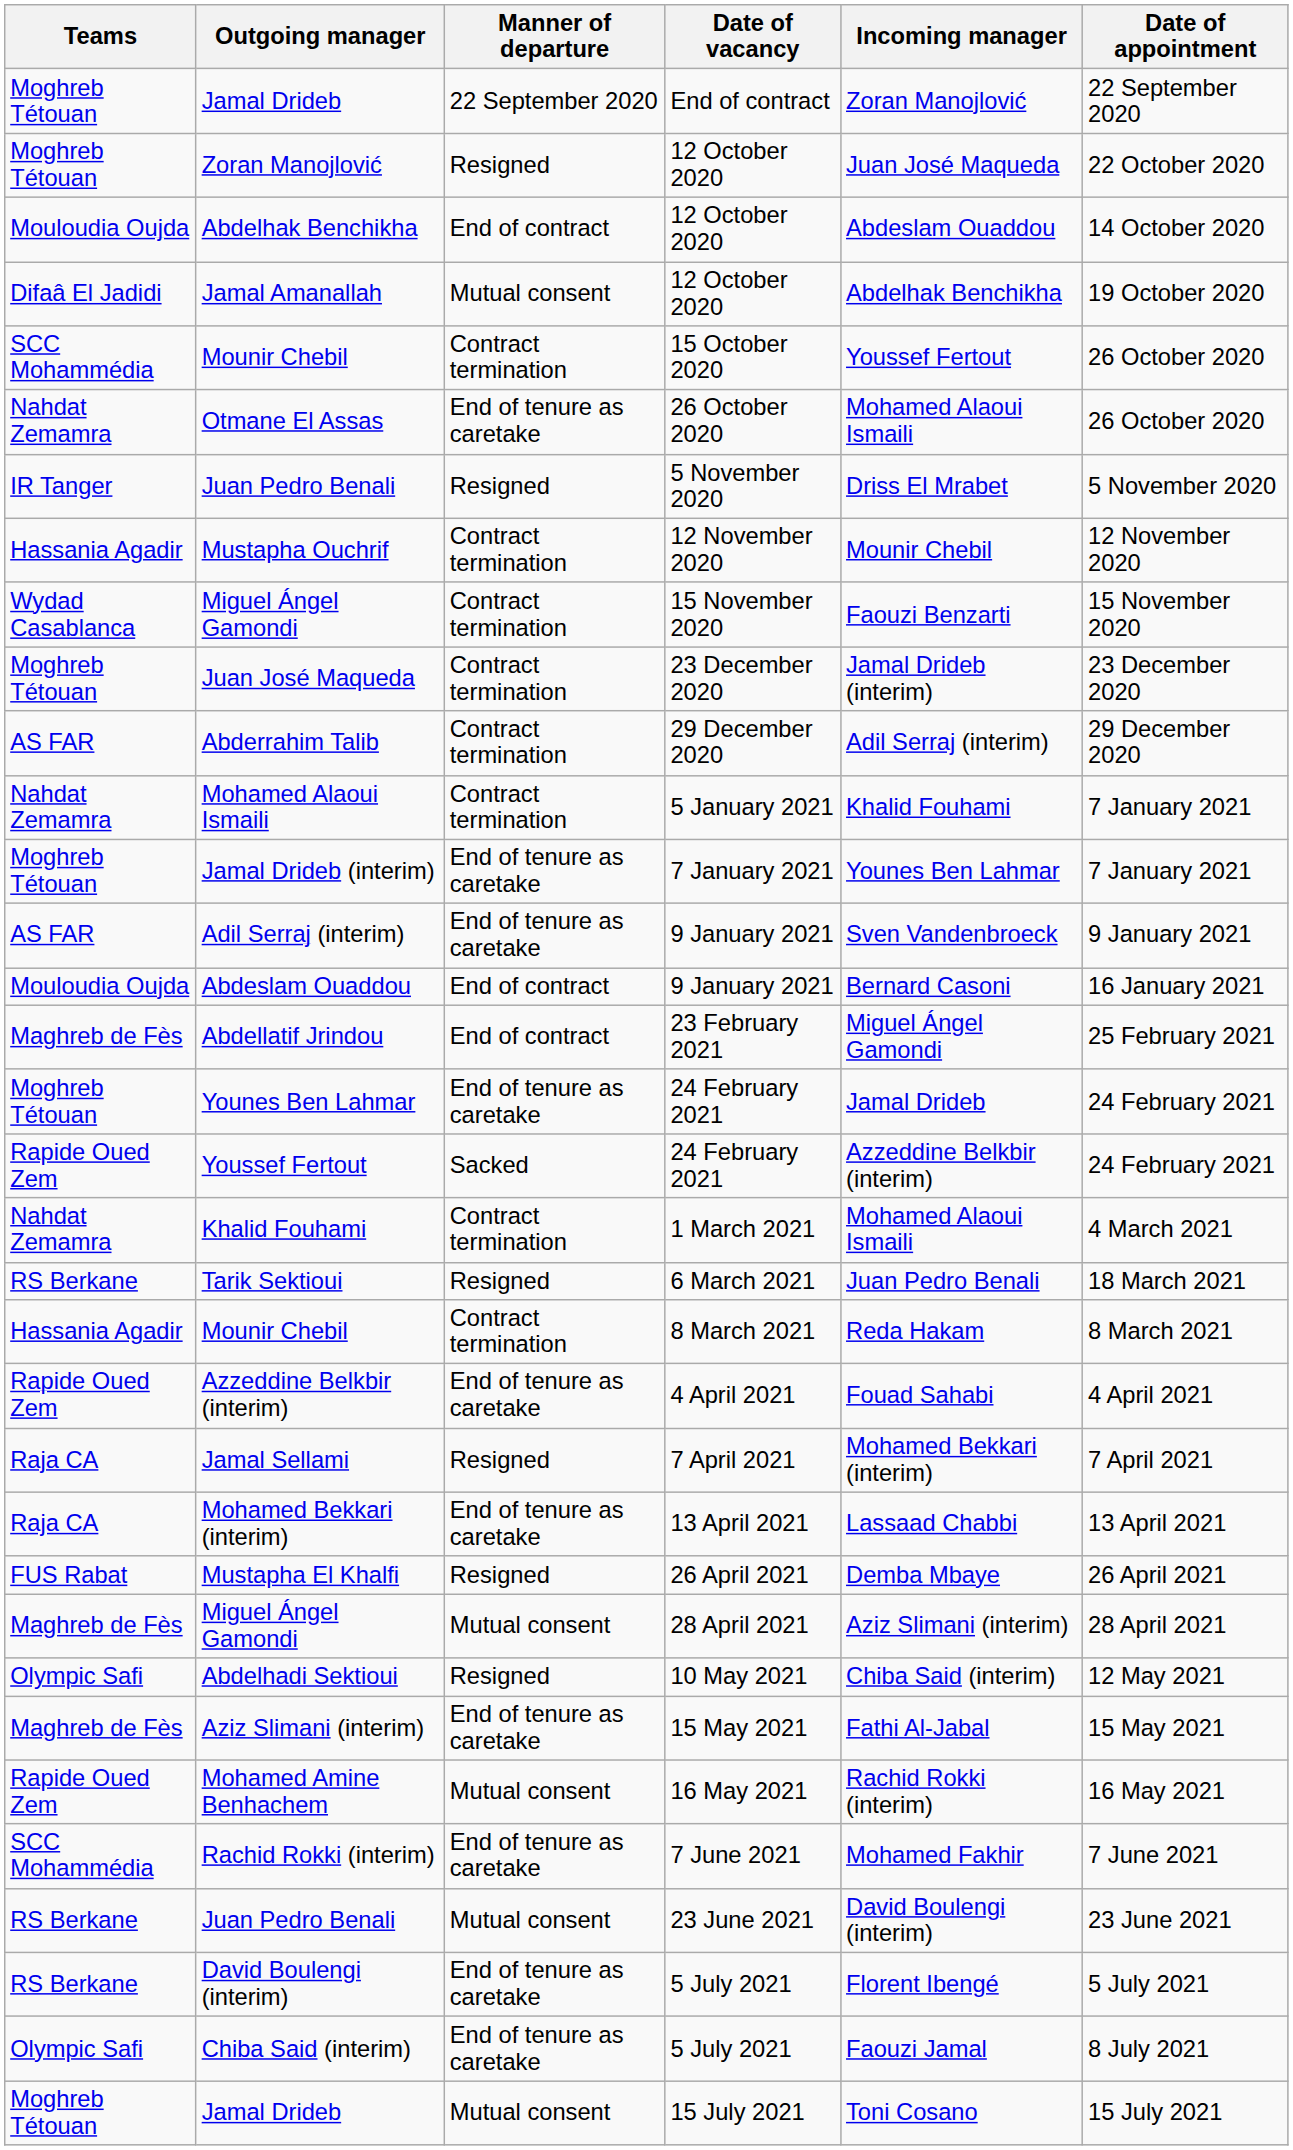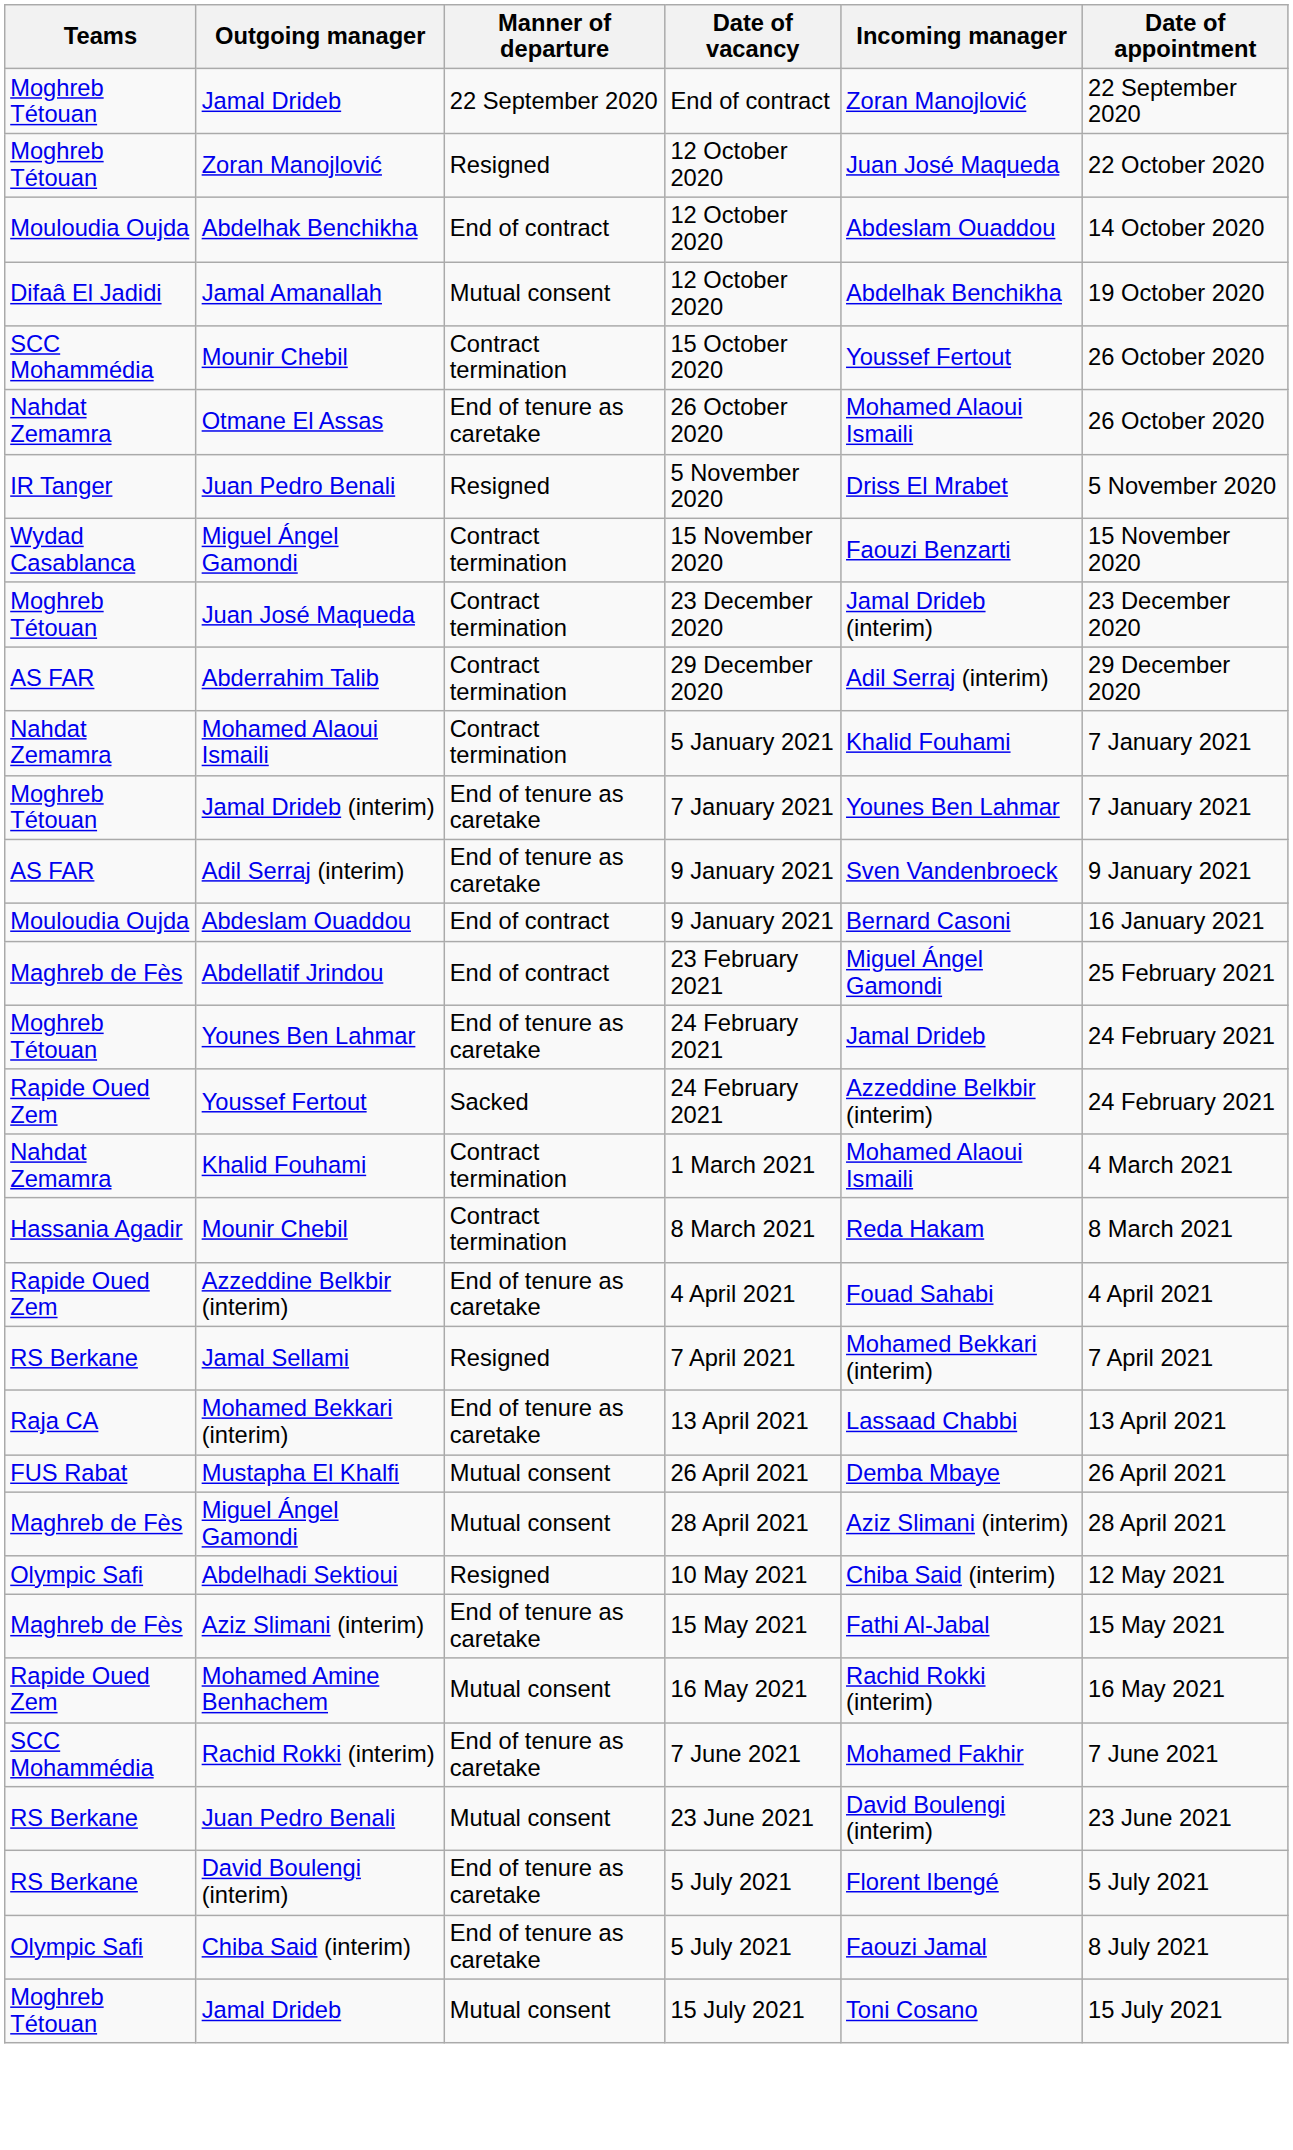 <table class="wikitable">
 <tr>
 <th>Teams</th>
 <th>Outgoing manager</th>
 <th>Manner of departure</th>
 <th>Date of vacancy</th>
 <th>Incoming manager</th>
 <th>Date of appointment</th>
 </tr>
 <tr>
 <td><a href='#'>Moghreb Tétouan</a></td>
 <td> <a href='#'>Jamal Drideb</a></td>
 <td>22 September 2020</td>
 <td>End of contract</td>
 <td> <a href='#'>Zoran Manojlović</a></td>
 <td>22 September 2020</td>
 </tr>
 <tr>
 <td><a href='#'>Moghreb Tétouan</a></td>
 <td> <a href='#'>Zoran Manojlović</a></td>
 <td>Resigned</td>
 <td>12 October 2020</td>
 <td> <a href='#'>Juan José Maqueda</a></td>
 <td>22 October 2020</td>
 </tr>
 <tr>
 <td><a href='#'>Mouloudia Oujda</a></td>
 <td> <a href='#'>Abdelhak Benchikha</a></td>
 <td>End of contract</td>
 <td>12 October 2020</td>
 <td> <a href='#'>Abdeslam Ouaddou</a></td>
 <td>14 October 2020</td>
 </tr>
 <tr>
 <td><a href='#'>Difaâ El Jadidi</a></td>
 <td> <a href='#'>Jamal Amanallah</a></td>
 <td>Mutual consent</td>
 <td>12 October 2020</td>
 <td> <a href='#'>Abdelhak Benchikha</a></td>
 <td>19 October 2020</td>
 </tr>
 <tr>
 <td><a href='#'>SCC Mohammédia</a></td>
 <td> <a href='#'>Mounir Chebil</a></td>
 <td>Contract termination</td>
 <td>15 October 2020</td>
 <td> <a href='#'>Youssef Fertout</a></td>
 <td>26 October 2020</td>
 </tr>
 <tr>
 <td><a href='#'>Nahdat Zemamra</a></td>
 <td> <a href='#'>Otmane El Assas</a></td>
 <td>End of tenure as caretake</td>
 <td>26 October 2020</td>
 <td> <a href='#'>Mohamed Alaoui Ismaili</a></td>
 <td>26 October 2020</td>
 </tr>
 <tr>
 <td><a href='#'>IR Tanger</a></td>
 <td> <a href='#'>Juan Pedro Benali</a></td>
 <td>Resigned</td>
 <td>5 November 2020</td>
 <td> <a href='#'>Driss El Mrabet</a></td>
 <td>5 November 2020</td>
-</tr>
-<tr>
-<td><a href='#'>Hassania Agadir</a></td>
-<td> <a href='#'>Mustapha Ouchrif</a></td>
-<td>Contract termination</td>
-<td>12 November 2020</td>
-<td> <a href='#'>Mounir Chebil</a></td>
-<td>12 November 2020</td>
 </tr>
 <tr>
 <td><a href='#'>Wydad Casablanca</a></td>
 <td> <a href='#'>Miguel Ángel Gamondi</a></td>
 <td>Contract termination</td>
 <td>15 November 2020</td>
 <td> <a href='#'>Faouzi Benzarti</a></td>
 <td>15 November 2020</td>
 </tr>
 <tr>
 <td><a href='#'>Moghreb Tétouan</a></td>
 <td> <a href='#'>Juan José Maqueda</a></td>
 <td>Contract termination</td>
 <td>23 December 2020</td>
 <td> <a href='#'>Jamal Drideb</a> (interim)</td>
 <td>23 December 2020</td>
 </tr>
 <tr>
 <td><a href='#'>AS FAR</a></td>
 <td> <a href='#'>Abderrahim Talib</a></td>
 <td>Contract termination</td>
 <td>29 December 2020</td>
 <td> <a href='#'>Adil Serraj</a> (interim)</td>
 <td>29 December 2020</td>
 </tr>
 <tr>
 <td><a href='#'>Nahdat Zemamra</a></td>
 <td> <a href='#'>Mohamed Alaoui Ismaili</a></td>
 <td>Contract termination</td>
 <td>5 January 2021</td>
 <td> <a href='#'>Khalid Fouhami</a></td>
 <td>7 January 2021</td>
 </tr>
 <tr>
 <td><a href='#'>Moghreb Tétouan</a></td>
 <td> <a href='#'>Jamal Drideb</a> (interim)</td>
 <td>End of tenure as caretake</td>
 <td>7 January 2021</td>
 <td> <a href='#'>Younes Ben Lahmar</a></td>
 <td>7 January 2021</td>
 </tr>
 <tr>
 <td><a href='#'>AS FAR</a></td>
 <td> <a href='#'>Adil Serraj</a> (interim)</td>
 <td>End of tenure as caretake</td>
 <td>9 January 2021</td>
 <td> <a href='#'>Sven Vandenbroeck</a></td>
 <td>9 January 2021</td>
 </tr>
 <tr>
 <td><a href='#'>Mouloudia Oujda</a></td>
 <td> <a href='#'>Abdeslam Ouaddou</a></td>
 <td>End of contract</td>
 <td>9 January 2021</td>
 <td> <a href='#'>Bernard Casoni</a></td>
 <td>16 January 2021</td>
 </tr>
 <tr>
 <td><a href='#'>Maghreb de Fès</a></td>
 <td> <a href='#'>Abdellatif Jrindou</a></td>
 <td>End of contract</td>
 <td>23 February 2021</td>
 <td> <a href='#'>Miguel Ángel Gamondi</a></td>
 <td>25 February 2021</td>
 </tr>
 <tr>
 <td><a href='#'>Moghreb Tétouan</a></td>
 <td> <a href='#'>Younes Ben Lahmar</a></td>
 <td>End of tenure as caretake</td>
 <td>24 February 2021</td>
 <td> <a href='#'>Jamal Drideb</a></td>
 <td>24 February 2021</td>
 </tr>
 <tr>
 <td><a href='#'>Rapide Oued Zem</a></td>
 <td> <a href='#'>Youssef Fertout</a></td>
 <td>Sacked</td>
 <td>24 February 2021</td>
 <td> <a href='#'>Azzeddine Belkbir</a> (interim)</td>
 <td>24 February 2021</td>
 </tr>
 <tr>
 <td><a href='#'>Nahdat Zemamra</a></td>
 <td> <a href='#'>Khalid Fouhami</a></td>
 <td>Contract termination</td>
 <td>1 March 2021</td>
 <td> <a href='#'>Mohamed Alaoui Ismaili</a></td>
 <td>4 March 2021</td>
 </tr>
 <tr>
-<td><a href='#'>RS Berkane</a></td>
-<td> <a href='#'>Tarik Sektioui</a></td>
-<td>Resigned</td>
-<td>6 March 2021</td>
-<td> <a href='#'>Juan Pedro Benali</a></td>
-<td>18 March 2021</td>
-</tr>
-<tr>
 <td><a href='#'>Hassania Agadir</a></td>
 <td> <a href='#'>Mounir Chebil</a></td>
 <td>Contract termination</td>
 <td>8 March 2021</td>
 <td> <a href='#'>Reda Hakam</a></td>
 <td>8 March 2021</td>
 </tr>
 <tr>
 <td><a href='#'>Rapide Oued Zem</a></td>
 <td> <a href='#'>Azzeddine Belkbir</a> (interim)</td>
 <td>End of tenure as caretake</td>
 <td>4 April 2021</td>
 <td> <a href='#'>Fouad Sahabi</a></td>
 <td>4 April 2021</td>
 </tr>
 <tr>
-<td><a href='#'>Raja CA</a></td>
+<td><a href='#'>RS Berkane</a></td>
 <td> <a href='#'>Jamal Sellami</a></td>
 <td>Resigned</td>
 <td>7 April 2021</td>
 <td> <a href='#'>Mohamed Bekkari</a> (interim)</td>
 <td>7 April 2021</td>
 </tr>
 <tr>
 <td><a href='#'>Raja CA</a></td>
 <td> <a href='#'>Mohamed Bekkari</a> (interim)</td>
 <td>End of tenure as caretake</td>
 <td>13 April 2021</td>
 <td> <a href='#'>Lassaad Chabbi</a></td>
 <td>13 April 2021</td>
 </tr>
 <tr>
 <td><a href='#'>FUS Rabat</a></td>
 <td> <a href='#'>Mustapha El Khalfi</a></td>
-<td>Resigned</td>
+<td>Mutual consent</td>
 <td>26 April 2021</td>
 <td> <a href='#'>Demba Mbaye</a></td>
 <td>26 April 2021</td>
 </tr>
 <tr>
 <td><a href='#'>Maghreb de Fès</a></td>
 <td> <a href='#'>Miguel Ángel Gamondi</a></td>
 <td>Mutual consent</td>
 <td>28 April 2021</td>
 <td> <a href='#'>Aziz Slimani</a> (interim)</td>
 <td>28 April 2021</td>
 </tr>
 <tr>
 <td><a href='#'>Olympic Safi</a></td>
 <td> <a href='#'>Abdelhadi Sektioui</a></td>
 <td>Resigned</td>
 <td>10 May 2021</td>
 <td> <a href='#'>Chiba Said</a> (interim)</td>
 <td>12 May 2021</td>
 </tr>
 <tr>
 <td><a href='#'>Maghreb de Fès</a></td>
 <td> <a href='#'>Aziz Slimani</a> (interim)</td>
 <td>End of tenure as caretake</td>
 <td>15 May 2021</td>
 <td> <a href='#'>Fathi Al-Jabal</a></td>
 <td>15 May 2021</td>
 </tr>
 <tr>
 <td><a href='#'>Rapide Oued Zem</a></td>
 <td> <a href='#'>Mohamed Amine Benhachem</a></td>
 <td>Mutual consent</td>
 <td>16 May 2021</td>
 <td> <a href='#'>Rachid Rokki</a> (interim)</td>
 <td>16 May 2021</td>
 </tr>
 <tr>
 <td><a href='#'>SCC Mohammédia</a></td>
 <td> <a href='#'>Rachid Rokki</a> (interim)</td>
 <td>End of tenure as caretake</td>
 <td>7 June 2021</td>
 <td> <a href='#'>Mohamed Fakhir</a></td>
 <td>7 June 2021</td>
 </tr>
 <tr>
 <td><a href='#'>RS Berkane</a></td>
 <td> <a href='#'>Juan Pedro Benali</a></td>
 <td>Mutual consent</td>
 <td>23 June 2021</td>
 <td> <a href='#'>David Boulengi</a> (interim)</td>
 <td>23 June 2021</td>
 </tr>
 <tr>
 <td><a href='#'>RS Berkane</a></td>
 <td> <a href='#'>David Boulengi</a> (interim)</td>
 <td>End of tenure as caretake</td>
 <td>5 July 2021</td>
 <td> <a href='#'>Florent Ibengé</a></td>
 <td>5 July 2021</td>
 </tr>
 <tr>
 <td><a href='#'>Olympic Safi</a></td>
 <td> <a href='#'>Chiba Said</a> (interim)</td>
 <td>End of tenure as caretake</td>
 <td>5 July 2021</td>
 <td> <a href='#'>Faouzi Jamal</a></td>
 <td>8 July 2021</td>
 </tr>
 <tr>
 <td><a href='#'>Moghreb Tétouan</a></td>
 <td> <a href='#'>Jamal Drideb</a></td>
 <td>Mutual consent</td>
 <td>15 July 2021</td>
 <td> <a href='#'>Toni Cosano</a></td>
 <td>15 July 2021</td>
 </tr>
 </table>
